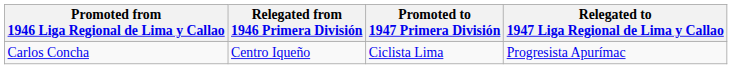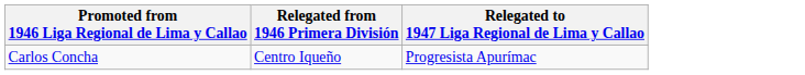 <table class="wikitable">
 <tr>
 <th>Promoted from<br><a href='#'>1946 Liga Regional de Lima y Callao</a></th>
 <th>Relegated from<br><a href='#'>1946 Primera División</a></th>
-<th>Promoted to<br><a href='#'>1947 Primera División</a></th>
 <th>Relegated to<br><a href='#'>1947 Liga Regional de Lima y Callao</a></th>
 </tr>
 <tr>
 <td> <a href='#'>Carlos Concha</a> </td>
 <td> <a href='#'>Centro Iqueño</a> </td>
-<td> <a href='#'>Ciclista Lima</a> </td>
 <td> <a href='#'>Progresista Apurímac</a> </td>
 </tr>
 </table>
